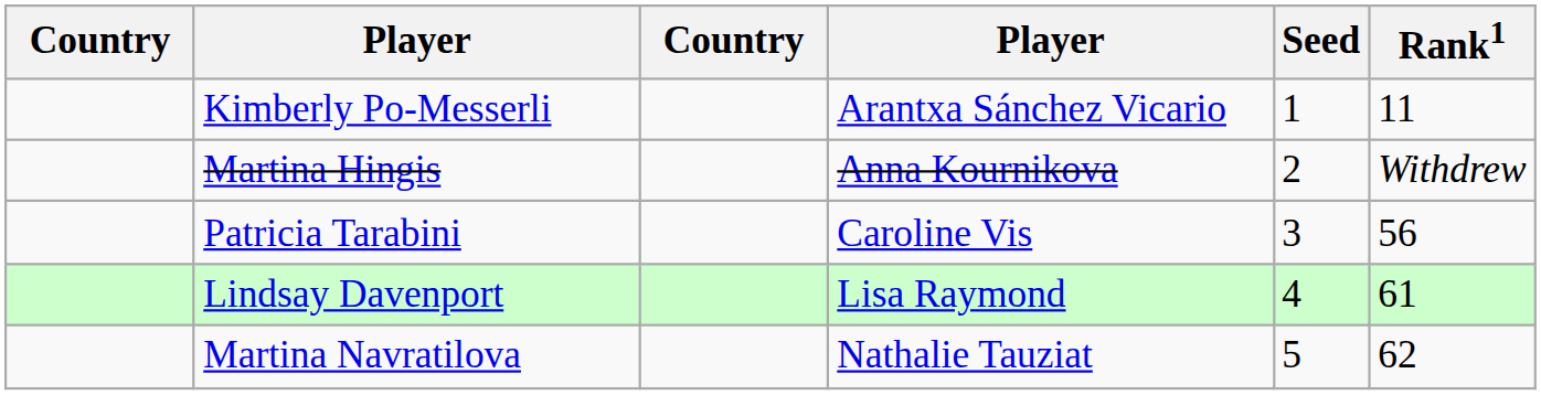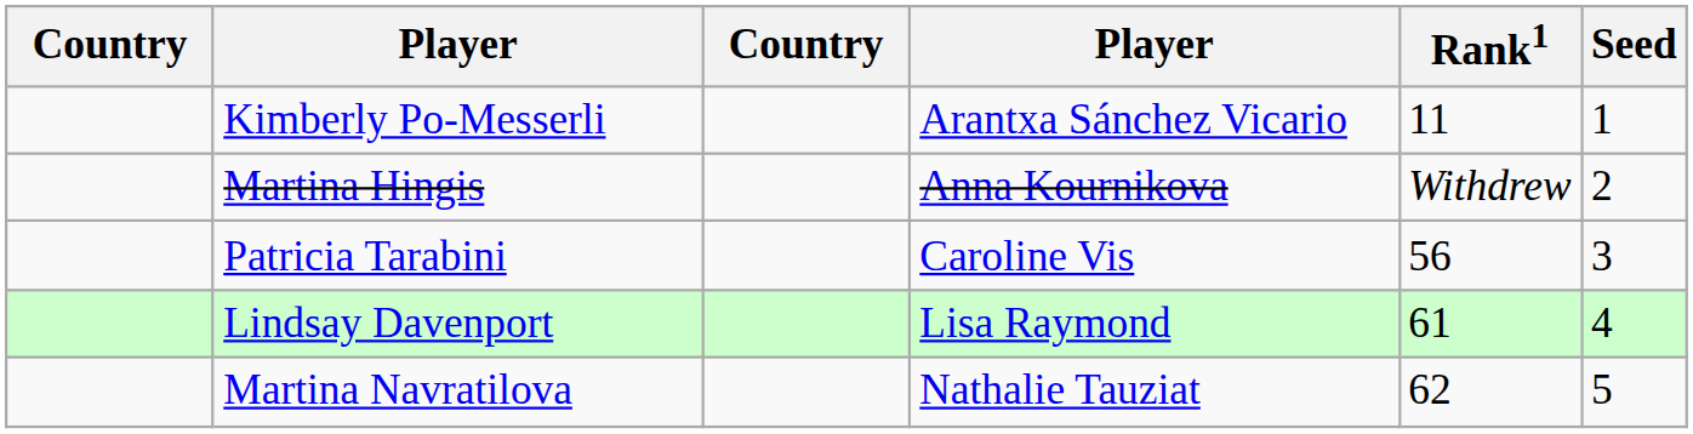 <table class="sortable wikitable">
 <tr>
 <th width="70">Country</th>
 <th width="175">Player</th>
 <th width="70">Country</th>
 <th width="175">Player</th>
+<th>Rank<sup>1</sup></th>
 <th>Seed</th>
-<th>Rank<sup>1</sup></th>
 </tr>
 <tr>
 <td></td>
 <td><a href='#'>Kimberly Po-Messerli</a></td>
 <td></td>
 <td><a href='#'>Arantxa Sánchez Vicario</a></td>
+<td>11</td>
 <td>1</td>
-<td>11</td>
 </tr>
 <tr>
 <td></td>
 <td><s><a href='#'>Martina Hingis</a></s></td>
 <td></td>
 <td><s><a href='#'>Anna Kournikova</a></s></td>
+<td><em>Withdrew</em></td>
 <td>2</td>
-<td><em>Withdrew</em></td>
 </tr>
 <tr>
 <td></td>
 <td><a href='#'>Patricia Tarabini</a></td>
 <td></td>
 <td><a href='#'>Caroline Vis</a></td>
+<td>56</td>
 <td>3</td>
-<td>56</td>
 </tr>
 <tr style="background:#cfc;">
 <td></td>
 <td><a href='#'>Lindsay Davenport</a></td>
 <td></td>
 <td><a href='#'>Lisa Raymond</a></td>
+<td>61</td>
 <td>4</td>
-<td>61</td>
 </tr>
 <tr>
 <td></td>
 <td><a href='#'>Martina Navratilova</a></td>
 <td></td>
 <td><a href='#'>Nathalie Tauziat</a></td>
+<td>62</td>
 <td>5</td>
-<td>62</td>
 </tr>
 </table>
